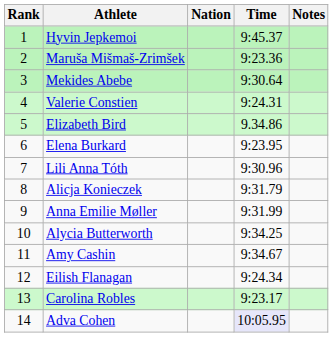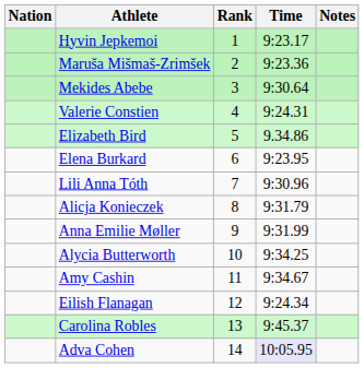 <table class="wikitable sortable" style="text-align:center">
 <tr>
+<th>Nation</th>
+<th>Athlete</th>
 <th>Rank</th>
-<th>Athlete</th>
-<th>Nation</th>
 <th>Time</th>
 <th>Notes</th>
 </tr>
 <tr style="background:#bbf3bb;">
+<td align=left></td>
+<td align=left><a href='#'>Hyvin Jepkemoi</a></td>
 <td>1</td>
-<td align=left><a href='#'>Hyvin Jepkemoi</a></td>
-<td align=left></td>
-<td>9:45.37</td>
+<td>9:23.17</td>
 <td></td>
 </tr>
 <tr style="background:#bbf3bb;">
+<td align=left></td>
+<td align=left><a href='#'>Maruša Mišmaš-Zrimšek</a></td>
 <td>2</td>
-<td align=left><a href='#'>Maruša Mišmaš-Zrimšek</a></td>
-<td align=left></td>
 <td>9:23.36</td>
 <td></td>
 </tr>
 <tr style="background:#bbf3bb;">
+<td align=left></td>
+<td align=left><a href='#'>Mekides Abebe</a></td>
 <td>3</td>
-<td align=left><a href='#'>Mekides Abebe</a></td>
-<td align=left></td>
 <td>9:30.64</td>
 <td></td>
 </tr>
 <tr style="background:#ccf9cc;">
+<td align=left></td>
+<td align=left><a href='#'>Valerie Constien</a></td>
 <td>4</td>
-<td align=left><a href='#'>Valerie Constien</a></td>
-<td align=left></td>
 <td>9:24.31</td>
 <td></td>
 </tr>
 <tr style="background:#ccf9cc;">
+<td align=left></td>
+<td align=left><a href='#'>Elizabeth Bird</a></td>
 <td>5</td>
-<td align=left><a href='#'>Elizabeth Bird</a></td>
-<td align=left></td>
 <td>9.34.86</td>
 <td></td>
 </tr>
 <tr>
+<td align=left></td>
+<td align=left><a href='#'>Elena Burkard</a></td>
 <td>6</td>
-<td align=left><a href='#'>Elena Burkard</a></td>
-<td align=left></td>
 <td>9:23.95</td>
 <td></td>
 </tr>
 <tr>
+<td align=left></td>
+<td align=left><a href='#'>Lili Anna Tóth</a></td>
 <td>7</td>
-<td align=left><a href='#'>Lili Anna Tóth</a></td>
-<td align=left></td>
 <td>9:30.96</td>
 <td></td>
 </tr>
 <tr>
+<td align=left></td>
+<td align=left><a href='#'>Alicja Konieczek</a></td>
 <td>8</td>
-<td align=left><a href='#'>Alicja Konieczek</a></td>
-<td align=left></td>
 <td>9:31.79</td>
 <td></td>
 </tr>
 <tr>
+<td align=left></td>
+<td align=left><a href='#'>Anna Emilie Møller</a></td>
 <td>9</td>
-<td align=left><a href='#'>Anna Emilie Møller</a></td>
-<td align=left></td>
 <td>9:31.99</td>
 <td></td>
 </tr>
 <tr>
+<td align=left></td>
+<td align=left><a href='#'>Alycia Butterworth</a></td>
 <td>10</td>
-<td align=left><a href='#'>Alycia Butterworth</a></td>
-<td align=left></td>
 <td>9:34.25</td>
 <td></td>
 </tr>
 <tr>
+<td align=left></td>
+<td align=left><a href='#'>Amy Cashin</a></td>
 <td>11</td>
-<td align=left><a href='#'>Amy Cashin</a></td>
-<td align=left></td>
 <td>9:34.67</td>
 <td></td>
 </tr>
 <tr>
+<td align=left></td>
+<td align=left><a href='#'>Eilish Flanagan</a></td>
 <td>12</td>
-<td align=left><a href='#'>Eilish Flanagan</a></td>
-<td align=left></td>
 <td>9:24.34</td>
 <td></td>
 </tr>
 <tr style="background:#ccf9cc;">
+<td align=left></td>
+<td align=left><a href='#'>Carolina Robles</a></td>
 <td>13</td>
-<td align=left><a href='#'>Carolina Robles</a></td>
-<td align=left></td>
-<td>9:23.17</td>
+<td>9:45.37</td>
 <td></td>
 </tr>
 <tr>
+<td align=left></td>
+<td align=left><a href='#'>Adva Cohen</a></td>
 <td>14</td>
-<td align=left><a href='#'>Adva Cohen</a></td>
-<td align=left></td>
 <td style="background: lavender;">10:05.95</td>
 <td></td>
 </tr>
 </table>
